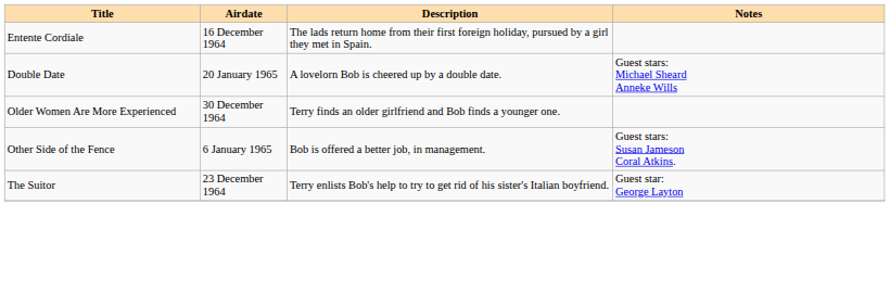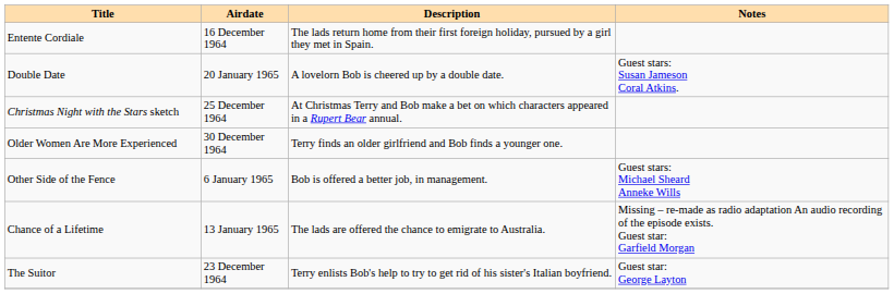 <table class="wikitable" border=1>
 <tr>
 <th style="background:#ffdead" width=18%>Title</th>
 <th style="background:#ffdead" width=8%>Airdate</th>
 <th style="background:#ffdead" width=30%>Description</th>
 <th style="background:#ffdead" width=25%>Notes</th>
 </tr>
 <tr>
 <td>Entente Cordiale</td>
 <td>16 December 1964</td>
 <td>The lads return home from their first foreign holiday, pursued by a girl they met in Spain.</td>
 <td></td>
 </tr>
 <tr>
 <td>Double Date</td>
 <td>20 January 1965</td>
 <td>A lovelorn Bob is cheered up by a double date.</td>
-<td>Guest stars:<br><a href='#'>Michael Sheard</a><br><a href='#'>Anneke Wills</a></td>
+<td>Guest stars:<br><a href='#'>Susan Jameson</a><br><a href='#'>Coral Atkins</a>.</td>
+</tr>
+<tr>
+<td><em>Christmas Night with the Stars</em> sketch</td>
+<td>25 December 1964</td>
+<td>At Christmas Terry and Bob make a bet on which characters appeared in a <em><a href='#'>Rupert Bear</a></em> annual.</td>
+<td></td>
 </tr>
 <tr>
 <td>Older Women Are More Experienced</td>
 <td>30 December 1964</td>
 <td>Terry finds an older girlfriend and Bob finds a younger one.</td>
 <td></td>
 </tr>
 <tr>
 <td>Other Side of the Fence</td>
 <td>6 January 1965</td>
 <td>Bob is offered a better job, in management.</td>
-<td>Guest stars:<br><a href='#'>Susan Jameson</a><br><a href='#'>Coral Atkins</a>.</td>
+<td>Guest stars:<br><a href='#'>Michael Sheard</a><br><a href='#'>Anneke Wills</a></td>
+</tr>
+<tr>
+<td>Chance of a Lifetime</td>
+<td>13 January 1965</td>
+<td>The lads are offered the chance to emigrate to Australia.</td>
+<td>Missing – re-made as radio adaptation An audio recording of the episode exists.<br>Guest star:<br><a href='#'>Garfield Morgan</a><br></td>
 </tr>
 <tr>
 <td>The Suitor</td>
 <td>23 December 1964</td>
 <td>Terry enlists Bob's help to try to get rid of his sister's Italian boyfriend.</td>
 <td>Guest star:<br><a href='#'>George Layton</a></td>
 </tr>
 <tr>
 </tr>
 </table>
